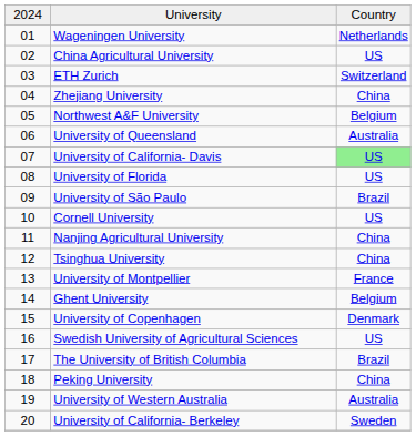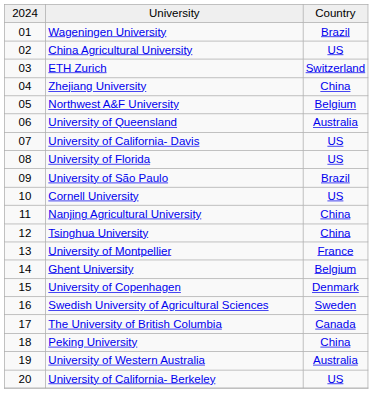 <table class="wikitable sortable">
 <tr bgColor="#efefef">
 <td width="50" align="center">2024</td>
 <td width="350" align="center">University</td>
 <td width="80" align="center">Country</td>
 </tr>
 <tr>
 <td width="50" align="center">01</td>
 <td width="350" align="left"><a href='#'>Wageningen University</a></td>
-<td width="80" align="center"><a href='#'>Netherlands</a></td>
+<td width="80" align="center"><a href='#'>Brazil</a></td>
 </tr>
 <tr>
 <td width="50" align="center">02</td>
 <td width="350" align="left"><a href='#'>China Agricultural University</a></td>
 <td width="80" align="center"><a href='#'>US</a></td>
 </tr>
 <tr>
 <td width="50" align="center">03</td>
 <td width="350" align="left"><a href='#'>ETH Zurich</a></td>
 <td width="80" align="center"><a href='#'>Switzerland</a></td>
 </tr>
 <tr>
 <td width="50" align="center">04</td>
 <td width="350" align="left"><a href='#'>Zhejiang University</a></td>
 <td width="80" align="center"><a href='#'>China</a></td>
 </tr>
 <tr>
 <td width="50" align="center">05</td>
 <td width="350" align="left"><a href='#'>Northwest A&F University</a></td>
 <td width="80" align="center"><a href='#'>Belgium</a></td>
 </tr>
 <tr>
 <td width="50" align="center">06</td>
 <td width="350" align="left"><a href='#'>University of Queensland</a></td>
 <td width="80" align="center"><a href='#'>Australia</a></td>
 </tr>
 <tr>
 <td width="50" align="center">07</td>
 <td width="350" align="left"><a href='#'>University of California- Davis</a></td>
-<td width="80" align="center" style="background: lightgreen;"><a href='#'>US</a></td>
+<td width="80" align="center"><a href='#'>US</a></td>
 </tr>
 <tr>
 <td width="50" align="center">08</td>
 <td width="350" align="left"><a href='#'>University of Florida</a></td>
 <td width="80" align="center"><a href='#'>US</a></td>
 </tr>
 <tr>
 <td width="50" align="center">09</td>
 <td width="350" align="left"><a href='#'>University of São Paulo</a></td>
 <td width="80" align="center"><a href='#'>Brazil</a></td>
 </tr>
 <tr>
 <td width="50" align="center">10</td>
 <td width="350" align="left"><a href='#'>Cornell University</a></td>
 <td width="80" align="center"><a href='#'>US</a></td>
 </tr>
 <tr>
 <td width="50" align="center">11</td>
 <td width="350" align="left"><a href='#'>Nanjing Agricultural University</a></td>
 <td width="80" align="center"><a href='#'>China</a></td>
 </tr>
 <tr>
 <td width="50" align="center">12</td>
 <td width="350" align="left"><a href='#'>Tsinghua University</a></td>
 <td width="80" align="center"><a href='#'>China</a></td>
 </tr>
 <tr>
 <td width="50" align="center">13</td>
 <td width="350" align="left"><a href='#'>University of Montpellier</a></td>
 <td width="80" align="center"><a href='#'>France</a></td>
 </tr>
 <tr>
 <td width="50" align="center">14</td>
 <td width="350" align="left"><a href='#'>Ghent University</a></td>
 <td width="80" align="center"><a href='#'>Belgium</a></td>
 </tr>
 <tr>
 <td width="50" align="center">15</td>
 <td width="350" align="left"><a href='#'>University of Copenhagen</a></td>
 <td width="80" align="center"><a href='#'>Denmark</a></td>
 </tr>
 <tr>
 <td width="50" align="center">16</td>
 <td width="350" align="left"><a href='#'>Swedish University of Agricultural Sciences</a></td>
-<td width="80" align="center"><a href='#'>US</a></td>
+<td width="80" align="center"><a href='#'>Sweden</a></td>
 </tr>
 <tr>
 <td width="50" align="center">17</td>
 <td width="350" align="left"><a href='#'>The University of British Columbia</a></td>
-<td width="80" align="center"><a href='#'>Brazil</a></td>
+<td width="80" align="center"><a href='#'>Canada</a></td>
 </tr>
 <tr>
 <td width="50" align="center">18</td>
 <td width="350" align="left"><a href='#'>Peking University</a></td>
 <td width="80" align="center"><a href='#'>China</a></td>
 </tr>
 <tr>
 <td width="50" align="center">19</td>
 <td width="350" align="left"><a href='#'>University of Western Australia</a></td>
 <td width="80" align="center"><a href='#'>Australia</a></td>
 </tr>
 <tr>
 <td width="50" align="center">20</td>
 <td width="350" align="left"><a href='#'>University of California- Berkeley</a></td>
-<td width="80" align="center"><a href='#'>Sweden</a></td>
+<td width="80" align="center"><a href='#'>US</a></td>
 </tr>
 <tr>
 </tr>
 </table>
